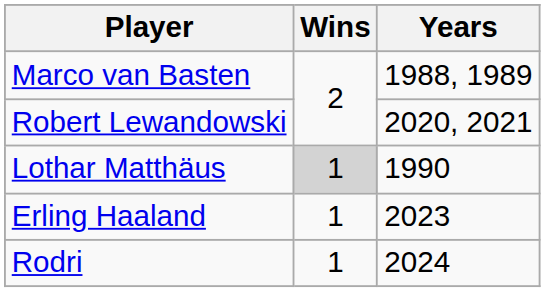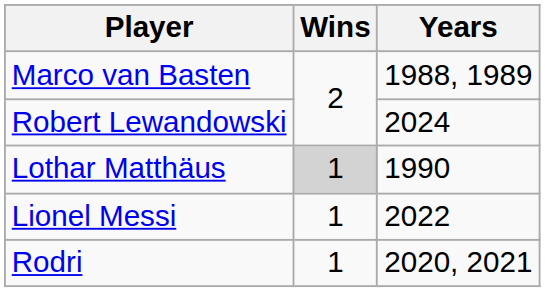 <table class="wikitable sortable">
 <tr>
 <th>Player</th>
 <th>Wins</th>
 <th>Years</th>
 </tr>
 <tr>
 <td> <a href='#'>Marco van Basten</a></td>
 <td rowspan="2" align="center">2</td>
 <td>1988, 1989</td>
 </tr>
 <tr>
 <td> <a href='#'>Robert Lewandowski</a></td>
-<td>2020, 2021</td>
+<td>2024</td>
 </tr>
 <tr>
 <td> <a href='#'>Lothar Matthäus</a></td>
 <td align="center" style="background: lightgrey;">1</td>
 <td>1990</td>
 </tr>
 <tr>
-<td> <a href='#'>Erling Haaland</a></td>
+<td> <a href='#'>Lionel Messi</a></td>
 <td align="center">1</td>
-<td>2023</td>
+<td>2022</td>
 </tr>
 <tr>
 <td> <a href='#'>Rodri</a></td>
 <td align="center">1</td>
-<td>2024</td>
+<td>2020, 2021</td>
 </tr>
 </table>
